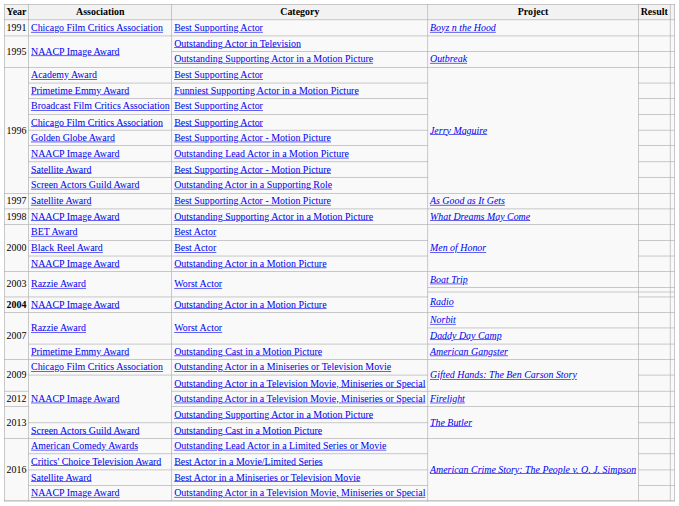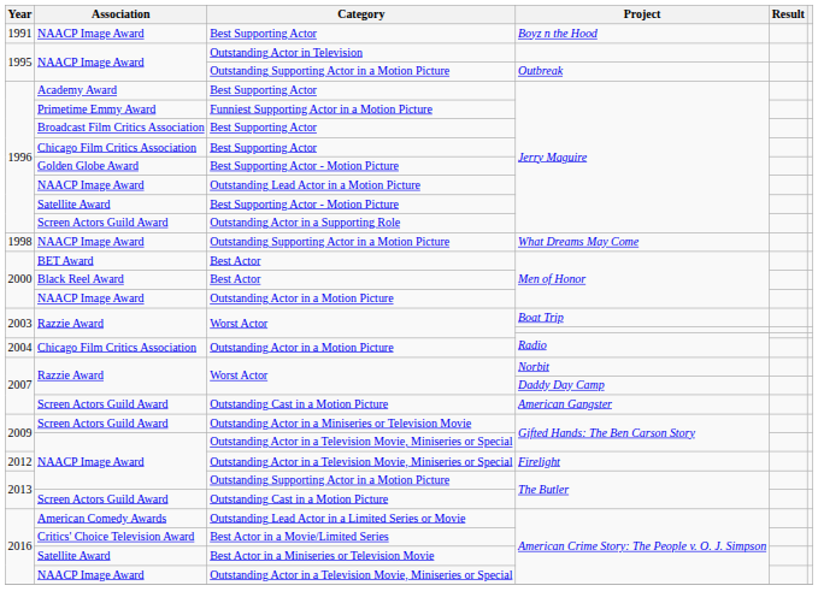 <table class="wikitable sortable">
 <tr>
 <th>Year</th>
 <th>Association</th>
 <th>Category</th>
 <th>Project</th>
 <th>Result</th>
 <th class=unsortable></th>
 </tr>
 <tr>
 <td>1991</td>
-<td><a href='#'>Chicago Film Critics Association</a></td>
+<td><a href='#'>NAACP Image Award</a></td>
 <td><a href='#'>Best Supporting Actor</a></td>
 <td><em><a href='#'>Boyz n the Hood</a></em></td>
 <td></td>
 <td></td>
 </tr>
 <tr>
 <td rowspan=2>1995</td>
 <td rowspan=2><a href='#'>NAACP Image Award</a></td>
 <td><a href='#'>Outstanding Actor in Television</a></td>
 <td><em></em></td>
 <td></td>
 <td></td>
 </tr>
 <tr>
 <td><a href='#'>Outstanding Supporting Actor in a Motion Picture</a></td>
 <td><em><a href='#'>Outbreak</a></em></td>
 <td></td>
 <td></td>
 </tr>
 <tr>
 <td rowspan=8>1996</td>
 <td><a href='#'>Academy Award</a></td>
 <td><a href='#'>Best Supporting Actor</a></td>
 <td rowspan=8><em><a href='#'>Jerry Maguire</a></em></td>
 <td></td>
 <td></td>
 </tr>
 <tr>
 <td><a href='#'>Primetime Emmy Award</a></td>
 <td><a href='#'>Funniest Supporting Actor in a Motion Picture</a></td>
 <td></td>
 <td></td>
 </tr>
 <tr>
 <td><a href='#'>Broadcast Film Critics Association</a></td>
 <td><a href='#'>Best Supporting Actor</a></td>
 <td></td>
 <td></td>
 </tr>
 <tr>
 <td><a href='#'>Chicago Film Critics Association</a></td>
 <td><a href='#'>Best Supporting Actor</a></td>
 <td></td>
 <td></td>
 </tr>
 <tr>
 <td><a href='#'>Golden Globe Award</a></td>
 <td><a href='#'>Best Supporting Actor - Motion Picture</a></td>
 <td></td>
 <td></td>
 </tr>
 <tr>
 <td><a href='#'>NAACP Image Award</a></td>
 <td><a href='#'>Outstanding Lead Actor in a Motion Picture</a></td>
 <td></td>
 <td></td>
 </tr>
 <tr>
 <td><a href='#'>Satellite Award</a></td>
 <td><a href='#'>Best Supporting Actor - Motion Picture</a></td>
 <td></td>
 <td></td>
 </tr>
 <tr>
 <td><a href='#'>Screen Actors Guild Award</a></td>
 <td><a href='#'>Outstanding Actor in a Supporting Role</a></td>
 <td></td>
 <td></td>
 </tr>
 <tr>
-<td>1997</td>
-<td><a href='#'>Satellite Award</a></td>
-<td><a href='#'>Best Supporting Actor - Motion Picture</a></td>
-<td><em><a href='#'>As Good as It Gets</a></em></td>
-<td></td>
-<td></td>
-</tr>
-<tr>
 <td>1998</td>
 <td><a href='#'>NAACP Image Award</a></td>
 <td><a href='#'>Outstanding Supporting Actor in a Motion Picture</a></td>
 <td><em><a href='#'>What Dreams May Come</a></em></td>
 <td></td>
 <td></td>
 </tr>
 <tr>
 <td rowspan=3>2000</td>
 <td><a href='#'>BET Award</a></td>
 <td><a href='#'>Best Actor</a></td>
 <td rowspan=3><em><a href='#'>Men of Honor</a></em></td>
 <td></td>
 <td></td>
 </tr>
 <tr>
 <td><a href='#'>Black Reel Award</a></td>
 <td><a href='#'>Best Actor</a></td>
 <td></td>
 <td></td>
 </tr>
 <tr>
 <td><a href='#'>NAACP Image Award</a></td>
 <td><a href='#'>Outstanding Actor in a Motion Picture</a></td>
 <td></td>
 <td></td>
 </tr>
 <tr>
 <td rowspan=3>2003</td>
 <td rowspan=3><a href='#'>Razzie Award</a></td>
 <td rowspan=3><a href='#'>Worst Actor</a></td>
 <td><em><a href='#'>Boat Trip</a></em></td>
 <td></td>
 <td></td>
 </tr>
 <tr>
 <td><em></em></td>
 <td></td>
 <td></td>
 </tr>
 <tr>
 <td rowspan=2><em><a href='#'>Radio</a></em></td>
 <td></td>
 <td></td>
 </tr>
 <tr>
-<td><strong>2004</strong></td>
-<td><a href='#'>NAACP Image Award</a></td>
+<td>2004</td>
+<td><a href='#'>Chicago Film Critics Association</a></td>
 <td><a href='#'>Outstanding Actor in a Motion Picture</a></td>
 <td></td>
 <td></td>
 </tr>
 <tr>
 <td rowspan=3>2007</td>
 <td rowspan=2><a href='#'>Razzie Award</a></td>
 <td rowspan=2><a href='#'>Worst Actor</a></td>
 <td><em><a href='#'>Norbit</a></em></td>
 <td></td>
 <td></td>
 </tr>
 <tr>
 <td><em><a href='#'>Daddy Day Camp</a></em></td>
 <td></td>
 <td></td>
 </tr>
 <tr>
-<td><a href='#'>Primetime Emmy Award</a></td>
+<td><a href='#'>Screen Actors Guild Award</a></td>
 <td><a href='#'>Outstanding Cast in a Motion Picture</a></td>
 <td><em><a href='#'>American Gangster</a></em></td>
 <td></td>
 <td></td>
 </tr>
 <tr>
 <td rowspan=2>2009</td>
-<td><a href='#'>Chicago Film Critics Association</a></td>
+<td><a href='#'>Screen Actors Guild Award</a></td>
 <td><a href='#'>Outstanding Actor in a Miniseries or Television Movie</a></td>
 <td rowspan=2><em><a href='#'>Gifted Hands: The Ben Carson Story</a></em></td>
 <td></td>
 <td></td>
 </tr>
 <tr>
 <td rowspan=3><a href='#'>NAACP Image Award</a></td>
 <td><a href='#'>Outstanding Actor in a Television Movie, Miniseries or Special</a></td>
 <td></td>
 <td></td>
 </tr>
 <tr>
 <td>2012</td>
 <td><a href='#'>Outstanding Actor in a Television Movie, Miniseries or Special</a></td>
 <td><em><a href='#'>Firelight</a></em></td>
 <td></td>
 <td></td>
 </tr>
 <tr>
 <td rowspan=2>2013</td>
 <td><a href='#'>Outstanding Supporting Actor in a Motion Picture</a></td>
 <td rowspan=2><em><a href='#'>The Butler</a></em></td>
 <td></td>
 <td></td>
 </tr>
 <tr>
 <td><a href='#'>Screen Actors Guild Award</a></td>
 <td><a href='#'>Outstanding Cast in a Motion Picture</a></td>
 <td></td>
 <td></td>
 </tr>
 <tr>
 <td rowspan=4>2016</td>
 <td><a href='#'>American Comedy Awards</a></td>
 <td><a href='#'>Outstanding Lead Actor in a Limited Series or Movie</a></td>
 <td rowspan=4><em><a href='#'>American Crime Story: The People v. O. J. Simpson</a></em></td>
 <td></td>
 <td></td>
 </tr>
 <tr>
 <td><a href='#'>Critics' Choice Television Award</a></td>
 <td><a href='#'>Best Actor in a Movie/Limited Series</a></td>
 <td></td>
 <td></td>
 </tr>
 <tr>
 <td><a href='#'>Satellite Award</a></td>
 <td><a href='#'>Best Actor in a Miniseries or Television Movie</a></td>
 <td></td>
 <td></td>
 </tr>
 <tr>
 <td><a href='#'>NAACP Image Award</a></td>
 <td><a href='#'>Outstanding Actor in a Television Movie, Miniseries or Special</a></td>
 <td></td>
 <td></td>
 </tr>
 <tr>
 </tr>
 </table>
